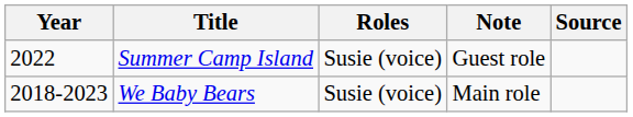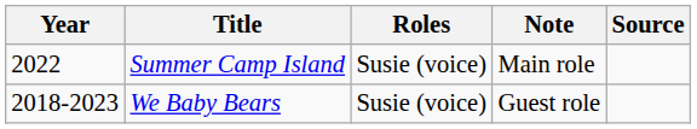 <table class="wikitable">
 <tr>
 <th>Year</th>
 <th>Title</th>
 <th>Roles</th>
 <th>Note</th>
 <th>Source</th>
 </tr>
 <tr>
 <td>2022</td>
 <td><em><a href='#'>Summer Camp Island</a></em></td>
 <td>Susie (voice)</td>
-<td>Guest role</td>
+<td>Main role</td>
 <td></td>
 </tr>
 <tr>
 <td>2018-2023</td>
 <td><em><a href='#'>We Baby Bears</a></em></td>
 <td>Susie (voice)</td>
-<td>Main role</td>
+<td>Guest role</td>
 <td></td>
 </tr>
 </table>
